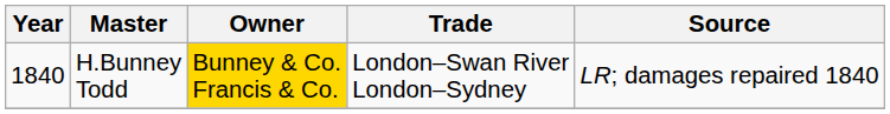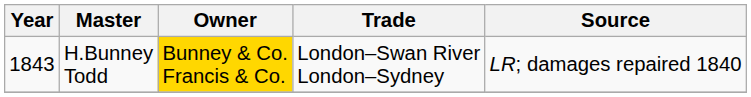 <table class="wikitable">
 <tr>
 <th>Year</th>
 <th>Master</th>
 <th>Owner</th>
 <th>Trade</th>
 <th>Source</th>
 </tr>
 <tr>
-<td>1840</td>
+<td>1843</td>
 <td>H.Bunney<br>Todd</td>
 <td style="background: gold;">Bunney & Co.<br>Francis & Co.</td>
 <td>London–Swan River<br>London–Sydney</td>
 <td><em>LR</em>; damages repaired 1840</td>
 </tr>
 <tr>
 </tr>
 </table>
